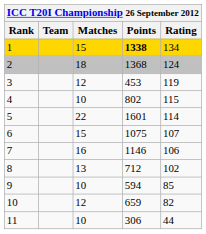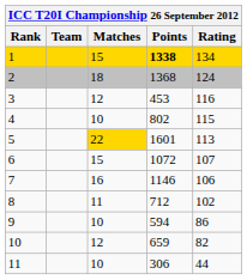 <table class="wikitable" style="white-space:nowrap">
 <tr>
 <th colspan="5"><a href='#'>ICC T20I Championship</a>  <small>26 September 2012</small></th>
 </tr>
 <tr>
 <th>Rank</th>
 <th>Team</th>
 <th>Matches</th>
 <th>Points</th>
 <th>Rating</th>
 </tr>
 <tr style="background:gold">
 <td>1</td>
 <td></td>
 <td>15</td>
 <td><strong>1338</strong></td>
 <td>134</td>
 </tr>
 <tr style="background:silver">
 <td>2</td>
 <td></td>
 <td>18</td>
 <td>1368</td>
 <td>124</td>
 </tr>
 <tr>
 <td>3</td>
 <td></td>
 <td>12</td>
 <td>453</td>
-<td>119</td>
+<td>116</td>
 </tr>
 <tr>
 <td>4</td>
 <td></td>
 <td>10</td>
 <td>802</td>
 <td>115</td>
 </tr>
 <tr>
 <td>5</td>
 <td></td>
-<td>22</td>
+<td style="background: gold;">22</td>
 <td>1601</td>
-<td>114</td>
+<td>113</td>
 </tr>
 <tr>
 <td>6</td>
 <td></td>
 <td>15</td>
-<td>1075</td>
+<td>1072</td>
 <td>107</td>
 </tr>
 <tr>
 <td>7</td>
 <td></td>
 <td>16</td>
 <td>1146</td>
 <td>106</td>
 </tr>
 <tr>
 <td>8</td>
 <td></td>
-<td>13</td>
+<td>11</td>
 <td>712</td>
 <td>102</td>
 </tr>
 <tr>
 <td>9</td>
 <td></td>
 <td>10</td>
 <td>594</td>
-<td>85</td>
+<td>86</td>
 </tr>
 <tr>
 <td>10</td>
 <td></td>
 <td>12</td>
 <td>659</td>
 <td>82</td>
 </tr>
 <tr>
 <td>11</td>
 <td></td>
 <td>10</td>
 <td>306</td>
 <td>44</td>
 </tr>
 </table>
